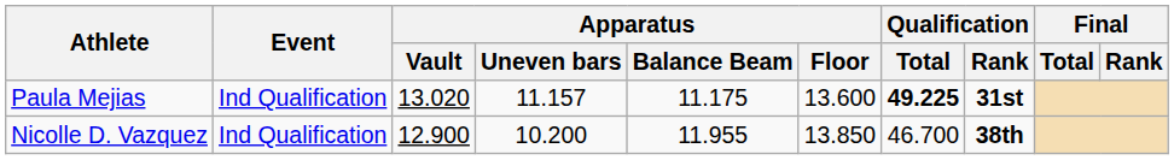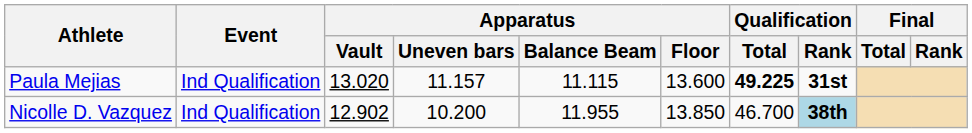 <table class="wikitable" style="font-size:90%">
 <tr>
 <th rowspan="2">Athlete</th>
 <th rowspan="2">Event</th>
 <th colspan = "4">Apparatus</th>
 <th colspan = "2">Qualification</th>
 <th colspan = "2">Final</th>
 </tr>
 <tr>
 <th>Vault</th>
 <th>Uneven bars</th>
 <th>Balance Beam</th>
 <th>Floor</th>
 <th>Total</th>
 <th>Rank</th>
 <th>Total</th>
 <th>Rank</th>
 </tr>
 <tr>
 <td><a href='#'>Paula Mejias</a></td>
 <td><a href='#'>Ind Qualification</a></td>
 <td align=center><u>13.020</u></td>
 <td align=center>11.157</td>
-<td align=center>11.175</td>
+<td align=center>11.115</td>
 <td align=center>13.600</td>
 <td align=center><strong>49.225</strong></td>
 <td align=center><strong>31st</strong></td>
 <td align=center colspan=2 bgcolor=wheat></td>
 </tr>
 <tr>
 <td><a href='#'>Nicolle D. Vazquez</a></td>
 <td><a href='#'>Ind Qualification</a></td>
-<td align=center><u>12.900</u></td>
+<td align=center><u>12.902</u></td>
 <td align=center>10.200</td>
 <td align=center>11.955</td>
 <td align=center>13.850</td>
 <td align=center>46.700</td>
-<td align=center><strong>38th</strong></td>
+<td align=center style="background: lightblue;"><strong>38th</strong></td>
 <td align=center colspan=2 bgcolor=wheat></td>
 </tr>
 </table>
